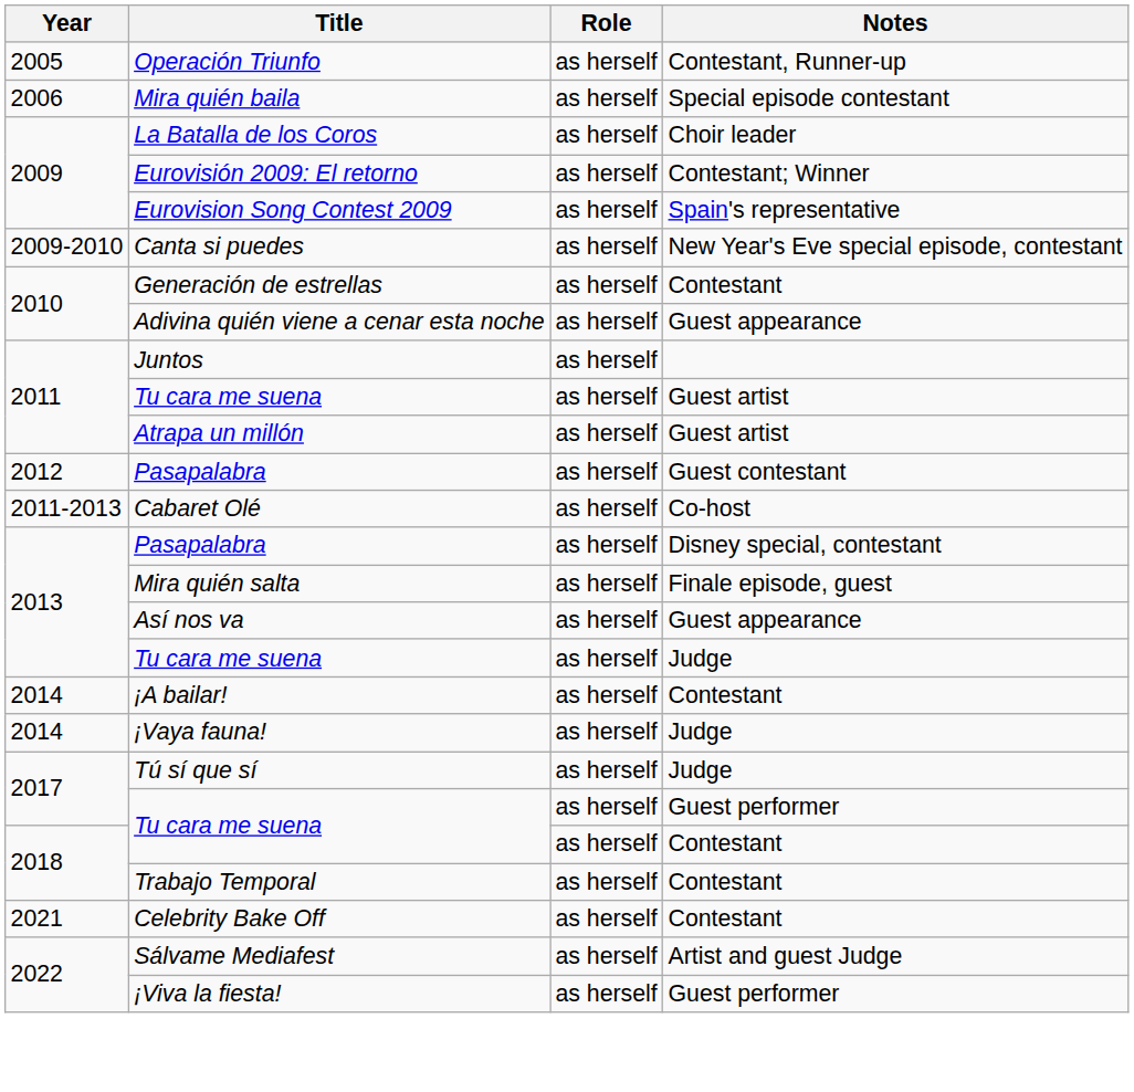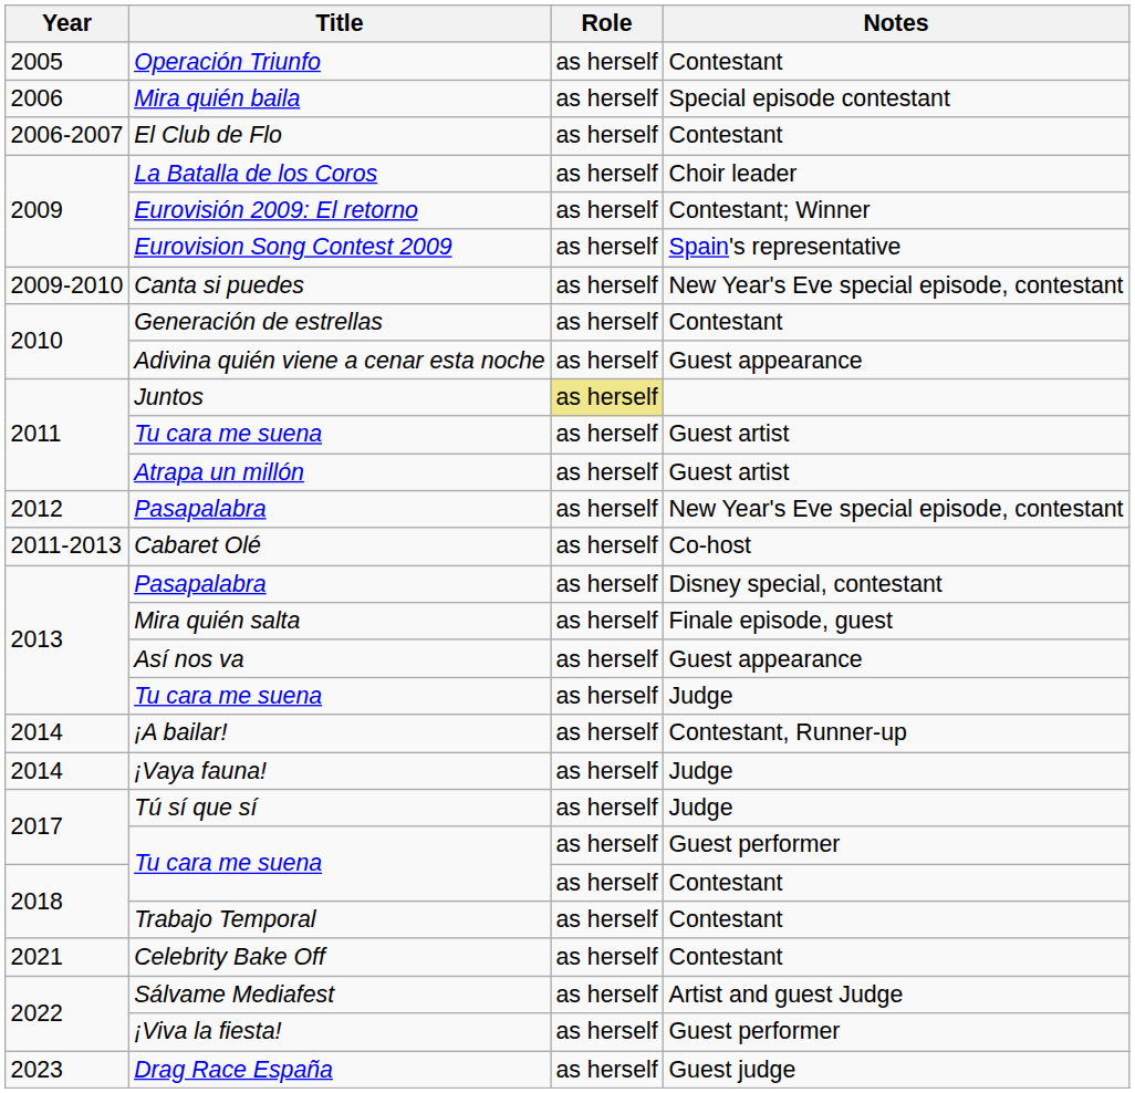 <table class="wikitable sortable">
 <tr>
 <th>Year</th>
 <th>Title</th>
 <th>Role</th>
 <th>Notes</th>
 </tr>
 <tr>
 <td>2005</td>
 <td><em><a href='#'>Operación Triunfo</a></em></td>
 <td>as herself</td>
-<td>Contestant, Runner-up</td>
+<td>Contestant</td>
 </tr>
 <tr>
 <td>2006</td>
 <td><em><a href='#'>Mira quién baila</a></em></td>
 <td>as herself</td>
 <td>Special episode contestant</td>
+</tr>
+<tr>
+<td>2006-2007</td>
+<td><em>El Club de Flo</em></td>
+<td>as herself</td>
+<td>Contestant</td>
 </tr>
 <tr>
 <td rowspan="3">2009</td>
 <td><em><a href='#'>La Batalla de los Coros</a></em></td>
 <td>as herself</td>
 <td>Choir leader</td>
 </tr>
 <tr>
 <td><em><a href='#'>Eurovisión 2009: El retorno</a></em></td>
 <td>as herself</td>
 <td>Contestant; Winner</td>
 </tr>
 <tr>
 <td><em><a href='#'>Eurovision Song Contest 2009</a></em></td>
 <td>as herself</td>
 <td><a href='#'>Spain</a>'s representative</td>
 </tr>
 <tr>
 <td>2009-2010</td>
 <td><em>Canta si puedes</em></td>
 <td>as herself</td>
 <td>New Year's Eve special episode, contestant</td>
 </tr>
 <tr>
 <td rowspan="2">2010</td>
 <td><em>Generación de estrellas</em></td>
 <td>as herself</td>
 <td>Contestant</td>
 </tr>
 <tr>
 <td><em>Adivina quién viene a cenar esta noche</em></td>
 <td>as herself</td>
 <td>Guest appearance</td>
 </tr>
 <tr>
 <td rowspan="3">2011</td>
 <td><em>Juntos</em></td>
-<td>as herself</td>
+<td style="background: khaki;">as herself</td>
 <td></td>
 </tr>
 <tr>
 <td><em><a href='#'>Tu cara me suena</a></em></td>
 <td>as herself</td>
 <td>Guest artist</td>
 </tr>
 <tr>
 <td><em><a href='#'>Atrapa un millón</a></em></td>
 <td>as herself</td>
 <td>Guest artist</td>
 </tr>
 <tr>
 <td>2012</td>
 <td><em><a href='#'>Pasapalabra</a></em></td>
 <td>as herself</td>
-<td>Guest contestant</td>
+<td>New Year's Eve special episode, contestant</td>
 </tr>
 <tr>
 <td>2011-2013</td>
 <td><em>Cabaret Olé</em></td>
 <td>as herself</td>
 <td>Co-host</td>
 </tr>
 <tr>
 <td rowspan="4">2013</td>
 <td><em><a href='#'>Pasapalabra</a></em></td>
 <td>as herself</td>
 <td>Disney special, contestant</td>
 </tr>
 <tr>
 <td><em>Mira quién salta</em></td>
 <td>as herself</td>
 <td>Finale episode, guest</td>
 </tr>
 <tr>
 <td><em>Así nos va</em></td>
 <td>as herself</td>
 <td>Guest appearance</td>
 </tr>
 <tr>
 <td><em><a href='#'>Tu cara me suena</a></em></td>
 <td>as herself</td>
 <td>Judge</td>
 </tr>
 <tr>
 <td>2014</td>
 <td><em>¡A bailar!</em></td>
 <td>as herself</td>
-<td>Contestant</td>
+<td>Contestant, Runner-up</td>
 </tr>
 <tr>
 <td>2014</td>
 <td><em>¡Vaya fauna!</em></td>
 <td>as herself</td>
 <td>Judge</td>
 </tr>
 <tr>
 <td rowspan="2">2017</td>
 <td><em>Tú sí que sí</em></td>
 <td>as herself</td>
 <td>Judge</td>
 </tr>
 <tr>
 <td rowspan="2"><em><a href='#'>Tu cara me suena</a></em></td>
 <td>as herself</td>
 <td>Guest performer</td>
 </tr>
 <tr>
 <td rowspan="2">2018</td>
 <td>as herself</td>
 <td>Contestant</td>
 </tr>
 <tr>
 <td><em>Trabajo Temporal</em></td>
 <td>as herself</td>
 <td>Contestant</td>
 </tr>
 <tr>
 <td>2021</td>
 <td><em>Celebrity Bake Off</em></td>
 <td>as herself</td>
 <td>Contestant</td>
 </tr>
 <tr>
 <td rowspan="2">2022</td>
 <td><em>Sálvame Mediafest</em></td>
 <td>as herself</td>
 <td>Artist and guest Judge</td>
 </tr>
 <tr>
 <td><em>¡Viva la fiesta!</em></td>
 <td>as herself</td>
 <td>Guest performer</td>
 </tr>
+<tr>
+<td>2023</td>
+<td><em><a href='#'>Drag Race España</a></td>
+<td>as herself</td>
+<td>Guest judge</td>
+</tr>
 </table>
